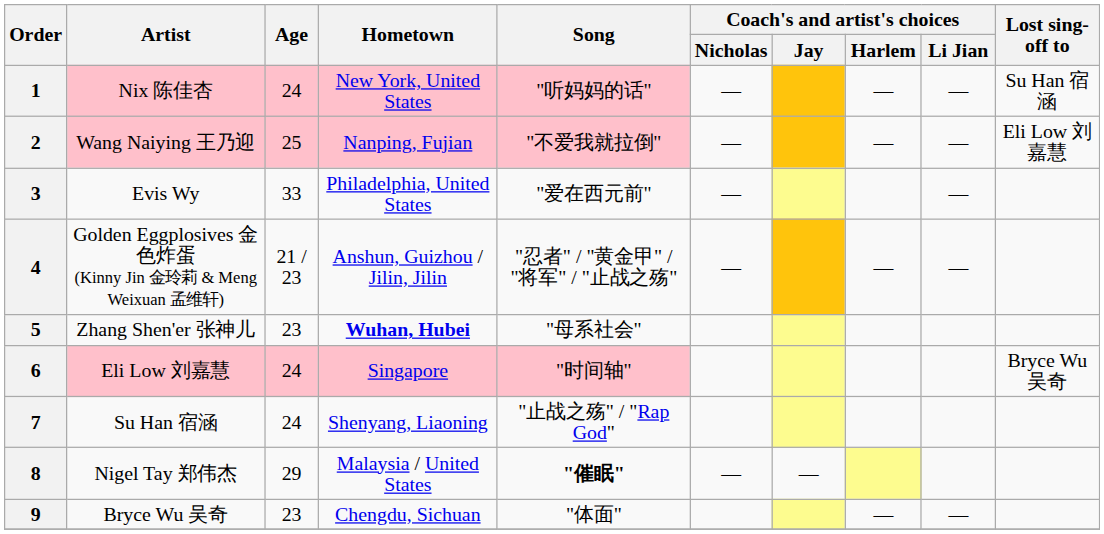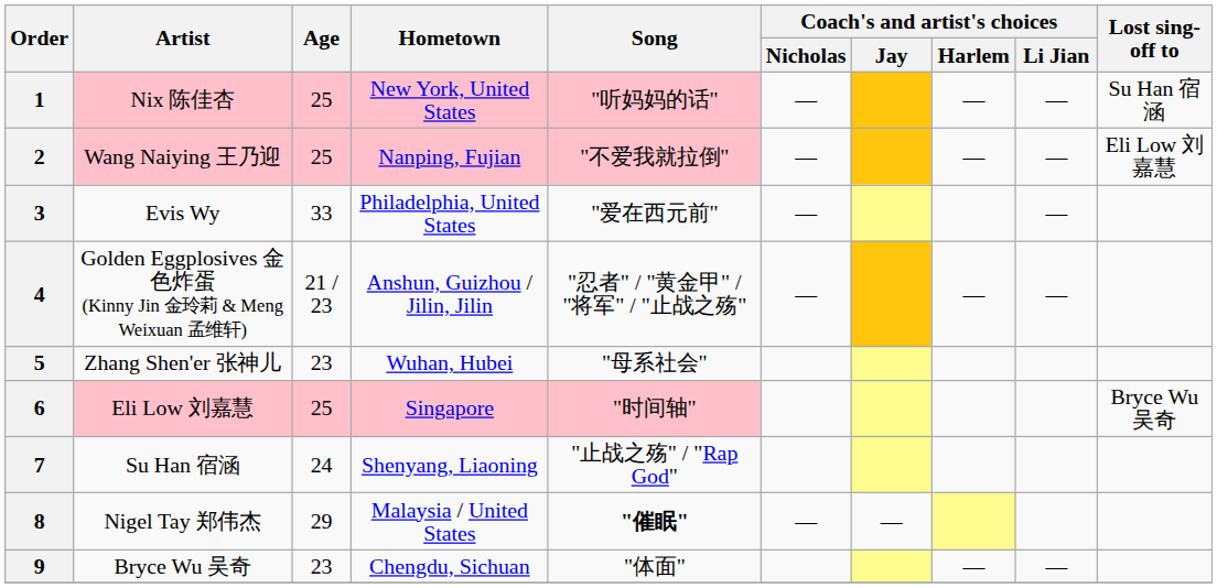 <table class="wikitable" style="text-align:center; line-height:17px; width:100%;">
 <tr>
 <th scope="col" rowspan="2" style="width:02%;">Order</th>
 <th scope="col" rowspan="2" style="width:19%;">Artist</th>
 <th scope="col" rowspan="2" style="width:05%;">Age</th>
 <th scope="col" rowspan="2" style="width:17%;">Hometown</th>
 <th scope="col" rowspan="2" style="width:19%;">Song</th>
 <th scope="col" colspan="4" style="width:28%;">Coach's and artist's choices</th>
 <th scope="col" rowspan="2" style="width:10%;">Lost sing-off to</th>
 </tr>
 <tr>
 <th style="width:07%;">Nicholas</th>
 <th style="width:07%;">Jay</th>
 <th style="width:07%;">Harlem</th>
 <th style="width:07%;">Li Jian</th>
 </tr>
 <tr>
 <th>1</th>
 <td style="background:pink;">Nix 陈佳杏</td>
-<td style="background:pink;">24</td>
+<td style="background:pink;">25</td>
 <td style="background:pink;"><a href='#'>New York, United States</a></td>
 <td style="background:pink;">"听妈妈的话"</td>
 <td> —</td>
 <td style="background:#FFC40C;"> <strong></strong></td>
 <td>—</td>
 <td>—</td>
 <td>Su Han 宿涵</td>
 </tr>
 <tr>
 <th>2</th>
 <td style="background:pink;">Wang Naiying 王乃迎</td>
 <td style="background:pink;">25</td>
 <td style="background:pink;"><a href='#'>Nanping, Fujian</a></td>
 <td style="background:pink;">"不爱我就拉倒"</td>
 <td>—</td>
 <td style="background:#FFC40C;">  <strong></strong></td>
 <td>—</td>
 <td>—</td>
 <td>Eli Low 刘嘉慧</td>
 </tr>
 <tr>
 <th>3</th>
 <td>Evis Wy</td>
 <td>33</td>
 <td><a href='#'>Philadelphia, United States</a></td>
 <td>"爱在西元前"</td>
 <td> —</td>
 <td style="background:#fdfc8f;"> <strong></strong></td>
 <td><strong></strong></td>
 <td>—</td>
 <td></td>
 </tr>
 <tr>
 <th>4</th>
 <td>Golden Eggplosives 金色炸蛋<br><small>(Kinny Jin 金玲莉 & Meng Weixuan 孟维轩)</small></td>
 <td>21 / 23</td>
 <td><a href='#'>Anshun, Guizhou</a> / <a href='#'>Jilin, Jilin</a></td>
 <td>"忍者" / "黄金甲" / "将军" / "止战之殇"</td>
 <td>—</td>
 <td style="background:#FFC40C;"> <strong></strong></td>
 <td>—</td>
 <td> —</td>
 <td></td>
 </tr>
 <tr>
 <th>5</th>
 <td>Zhang Shen'er 张神儿</td>
 <td>23</td>
-<td><strong><a href='#'>Wuhan, Hubei</a></strong></td>
+<td><a href='#'>Wuhan, Hubei</a></td>
 <td>"母系社会"</td>
 <td> <strong></strong></td>
 <td style="background:#fdfc8f;"> <strong></strong></td>
 <td><strong></strong></td>
 <td><strong></strong></td>
 <td></td>
 </tr>
 <tr>
 <th>6</th>
 <td style="background:pink;">Eli Low 刘嘉慧</td>
-<td style="background:pink;">24</td>
+<td style="background:pink;">25</td>
 <td style="background:pink;"><a href='#'>Singapore</a></td>
 <td style="background:pink;">"时间轴"</td>
 <td><strong></strong></td>
 <td style="background:#fdfc8f;"> <strong></strong></td>
 <td><strong></strong></td>
 <td> <strong></strong></td>
 <td>Bryce Wu 吴奇</td>
 </tr>
 <tr>
 <th>7</th>
 <td>Su Han 宿涵</td>
 <td>24</td>
 <td><a href='#'>Shenyang, Liaoning</a></td>
 <td>"止战之殇" / "<a href='#'>Rap God</a>"</td>
 <td><strong></strong></td>
 <td style="background:#fdfc8f;"> <strong></strong></td>
 <td><strong></strong></td>
 <td> <strong></strong></td>
 <td></td>
 </tr>
 <tr>
 <th>8</th>
 <td>Nigel Tay 郑伟杰</td>
 <td>29</td>
 <td><a href='#'>Malaysia</a> / <a href='#'>United States</a></td>
 <td><strong>"催眠"</strong></td>
 <td>—</td>
 <td> —</td>
 <td style="background:#fdfc8f;"><strong></strong></td>
 <td> <strong></strong></td>
 <td></td>
 </tr>
 <tr>
 <th>9</th>
 <td>Bryce Wu 吴奇</td>
 <td>23</td>
 <td><a href='#'>Chengdu, Sichuan</a></td>
 <td>"体面"</td>
 <td><strong></strong></td>
 <td style="background:#fdfc8f;">  <strong></strong></td>
 <td>—</td>
 <td>—</td>
 <td></td>
 </tr>
 <tr>
 </tr>
 </table>
